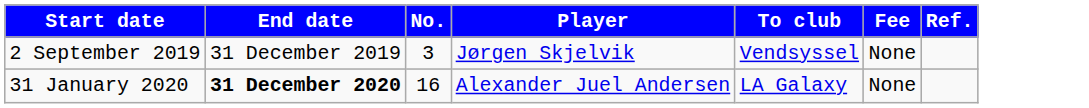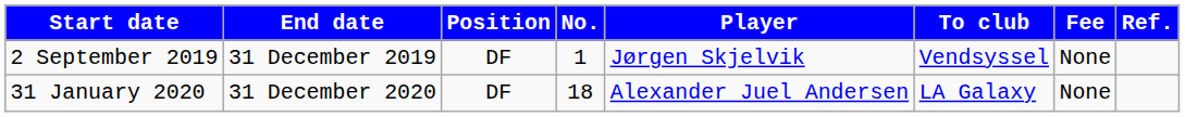 <table class="wikitable sortable">
 <tr>
 <th style="background:#0000ff; color:white;"><strong>Start date</strong></th>
 <th style="background:#0000ff; color:white;"><strong>End date</strong></th>
+<th style="background:#0000ff; color:white;"><strong>Position</strong></th>
 <th style="background:#0000ff; color:white;"><strong>No.</strong></th>
 <th style="background:#0000ff; color:white;"><strong>Player</strong></th>
 <th style="background:#0000ff; color:white;"><strong>To club</strong></th>
 <th style="background:#0000ff; color:white;"><strong>Fee</strong></th>
 <th style="background:#0000ff; color:white;"><strong>Ref.</strong></th>
 </tr>
 <tr>
 <td>2 September 2019</td>
 <td>31 December 2019</td>
-<td style="text-align:center;">3</td>
+<td style="text-align:center;">DF</td>
+<td style="text-align:center;">1</td>
 <td style="text-align:left;"> <a href='#'>Jørgen Skjelvik</a></td>
 <td style="text-align:left;"> <a href='#'>Vendsyssel</a></td>
 <td>None</td>
 <td></td>
 </tr>
 <tr>
 <td>31 January 2020</td>
-<td><strong>31 December 2020</strong></td>
-<td style="text-align:center;">16</td>
+<td>31 December 2020</td>
+<td style="text-align:center;">DF</td>
+<td style="text-align:center;">18</td>
 <td style="text-align:left;"> <a href='#'>Alexander Juel Andersen</a></td>
 <td style="text-align:left;"> <a href='#'>LA Galaxy</a></td>
 <td>None</td>
 <td></td>
 </tr>
 </table>
